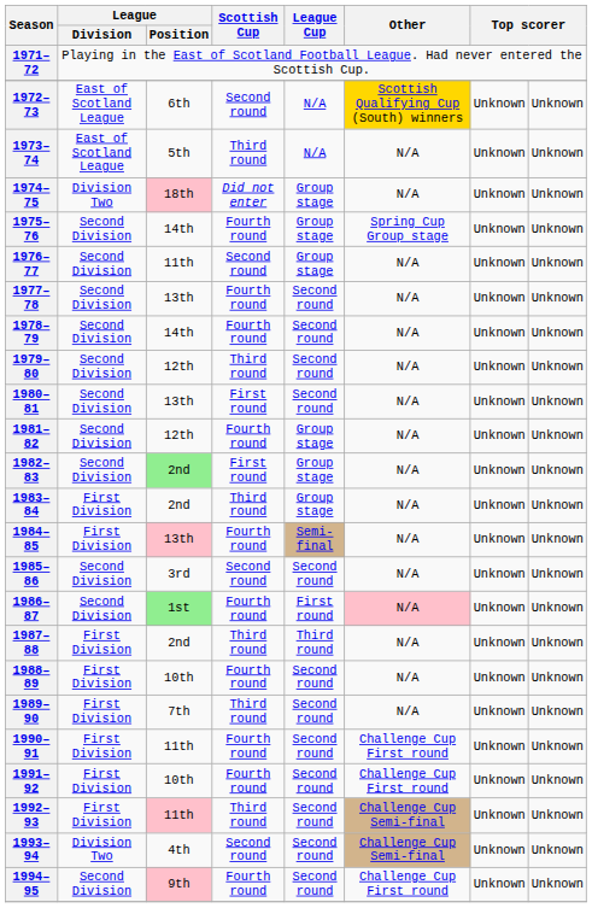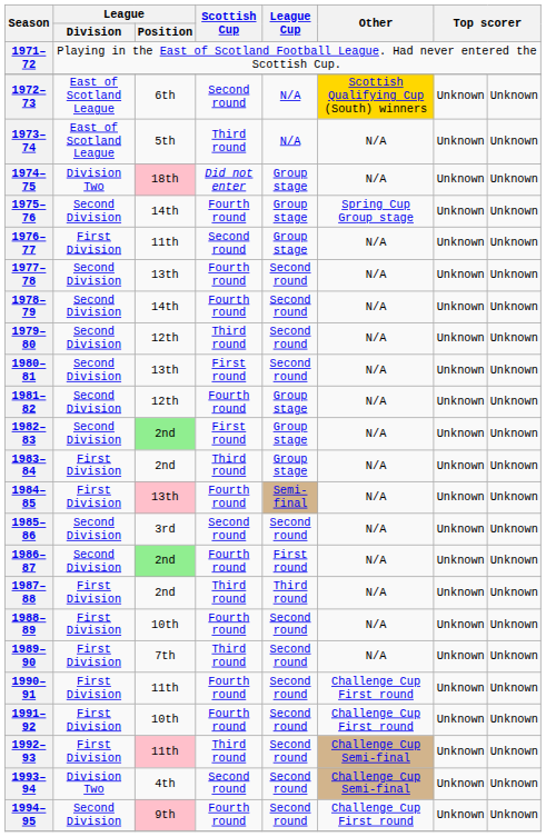 <table class="wikitable" style="text-align: center">
 <tr>
 <th scope="col" rowspan=2>Season</th>
 <th colspan=2>League</th>
 <th scope="col" rowspan=2><a href='#'>Scottish Cup</a></th>
 <th scope="col" rowspan=2><a href='#'>League Cup</a></th>
 <th scope="col" rowspan=2>Other</th>
 <th scope="col" rowspan=2 colspan=2>Top scorer</th>
 </tr>
 <tr>
 <th scope="col">Division</th>
 <th scope="col">Position</th>
 </tr>
 <tr>
 <th scope="row"><a href='#'>1971–72</a></th>
 <td colspan="7">Playing in the <a href='#'>East of Scotland Football League</a>. Had never entered the Scottish Cup.</td>
 </tr>
 <tr>
 </tr>
 <tr>
 <th scope="row"><a href='#'>1972–73</a></th>
 <td><a href='#'>East of Scotland League</a></td>
 <td>6th</td>
 <td><a href='#'>Second round</a></td>
 <td><a href='#'>N/A</a></td>
 <td bgcolor=gold><a href='#'>Scottish Qualifying Cup</a> (South) winners</td>
 <td>Unknown</td>
 <td>Unknown</td>
 </tr>
 <tr>
 <th scope="row"><a href='#'>1973–74</a></th>
 <td><a href='#'>East of Scotland League</a></td>
 <td>5th</td>
 <td><a href='#'>Third round</a></td>
 <td><a href='#'>N/A</a></td>
 <td>N/A</td>
 <td>Unknown</td>
 <td>Unknown</td>
 </tr>
 <tr>
 <th scope="row"><a href='#'>1974–75</a></th>
 <td><a href='#'>Division Two</a></td>
 <td bgcolor=pink>18th</td>
 <td><a href='#'><em>Did not enter</em></a></td>
 <td><a href='#'>Group stage</a></td>
 <td>N/A</td>
 <td>Unknown</td>
 <td>Unknown</td>
 </tr>
 <tr>
 <th scope="row"><a href='#'>1975–76</a></th>
 <td><a href='#'>Second Division</a></td>
 <td>14th</td>
 <td><a href='#'>Fourth round</a></td>
 <td><a href='#'>Group stage</a></td>
 <td><a href='#'>Spring Cup<br>Group stage</a></td>
 <td>Unknown</td>
 <td>Unknown</td>
 </tr>
 <tr>
 <th scope="row"><a href='#'>1976–77</a></th>
-<td><a href='#'>Second Division</a></td>
+<td><a href='#'>First Division</a></td>
 <td>11th</td>
 <td><a href='#'>Second round</a></td>
 <td><a href='#'>Group stage</a></td>
 <td>N/A</td>
 <td>Unknown</td>
 <td>Unknown</td>
 </tr>
 <tr>
 <th scope="row"><a href='#'>1977–78</a></th>
 <td><a href='#'>Second Division</a></td>
 <td>13th</td>
 <td><a href='#'>Fourth round</a></td>
 <td><a href='#'>Second round</a></td>
 <td>N/A</td>
 <td>Unknown</td>
 <td>Unknown</td>
 </tr>
 <tr>
 <th scope="row"><a href='#'>1978–79</a></th>
 <td><a href='#'>Second Division</a></td>
 <td>14th</td>
 <td><a href='#'>Fourth round</a></td>
 <td><a href='#'>Second round</a></td>
 <td>N/A</td>
 <td>Unknown</td>
 <td>Unknown</td>
 </tr>
 <tr>
 <th scope="row"><a href='#'>1979–80</a></th>
 <td><a href='#'>Second Division</a></td>
 <td>12th</td>
 <td><a href='#'>Third round</a></td>
 <td><a href='#'>Second round</a></td>
 <td>N/A</td>
 <td>Unknown</td>
 <td>Unknown</td>
 </tr>
 <tr>
 <th scope="row"><a href='#'>1980–81</a></th>
 <td><a href='#'>Second Division</a></td>
 <td>13th</td>
 <td><a href='#'>First round</a></td>
 <td><a href='#'>Second round</a></td>
 <td>N/A</td>
 <td>Unknown</td>
 <td>Unknown</td>
 </tr>
 <tr>
 <th scope="row"><a href='#'>1981–82</a></th>
 <td><a href='#'>Second Division</a></td>
 <td>12th</td>
 <td><a href='#'>Fourth round</a></td>
 <td><a href='#'>Group stage</a></td>
 <td>N/A</td>
 <td>Unknown</td>
 <td>Unknown</td>
 </tr>
 <tr>
 <th scope="row"><a href='#'>1982–83</a></th>
 <td><a href='#'>Second Division</a></td>
 <td bgcolor=lightgreen>2nd</td>
 <td><a href='#'>First round</a></td>
 <td><a href='#'>Group stage</a></td>
 <td>N/A</td>
 <td>Unknown</td>
 <td>Unknown</td>
 </tr>
 <tr>
 <th scope="row"><a href='#'>1983–84</a></th>
 <td><a href='#'>First Division</a></td>
 <td>2nd</td>
 <td><a href='#'>Third round</a></td>
 <td><a href='#'>Group stage</a></td>
 <td>N/A</td>
 <td>Unknown</td>
 <td>Unknown</td>
 </tr>
 <tr>
 <th scope="row"><a href='#'>1984–85</a></th>
 <td><a href='#'>First Division</a></td>
 <td bgcolor=pink>13th</td>
 <td><a href='#'>Fourth round</a></td>
 <td bgcolor=#D2B48C><a href='#'>Semi-final</a></td>
 <td>N/A</td>
 <td>Unknown</td>
 <td>Unknown</td>
 </tr>
 <tr>
 <th scope="row"><a href='#'>1985–86</a></th>
 <td><a href='#'>Second Division</a></td>
 <td>3rd</td>
 <td><a href='#'>Second round</a></td>
 <td><a href='#'>Second round</a></td>
 <td>N/A</td>
 <td>Unknown</td>
 <td>Unknown</td>
 </tr>
 <tr>
 <th scope="row"><a href='#'>1986–87</a></th>
 <td><a href='#'>Second Division</a></td>
-<td bgcolor=lightgreen>1st</td>
+<td bgcolor=lightgreen>2nd</td>
 <td><a href='#'>Fourth round</a></td>
 <td><a href='#'>First round</a></td>
-<td style="background: pink;">N/A</td>
+<td>N/A</td>
 <td>Unknown</td>
 <td>Unknown</td>
 </tr>
 <tr>
 <th scope="row"><a href='#'>1987–88</a></th>
 <td><a href='#'>First Division</a></td>
 <td>2nd</td>
 <td><a href='#'>Third round</a></td>
 <td><a href='#'>Third round</a></td>
 <td>N/A</td>
 <td>Unknown</td>
 <td>Unknown</td>
 </tr>
 <tr>
 <th scope="row"><a href='#'>1988–89</a></th>
 <td><a href='#'>First Division</a></td>
 <td>10th</td>
 <td><a href='#'>Fourth round</a></td>
 <td><a href='#'>Second round</a></td>
 <td>N/A</td>
 <td>Unknown</td>
 <td>Unknown</td>
 </tr>
 <tr>
 <th scope="row"><a href='#'>1989–90</a></th>
 <td><a href='#'>First Division</a></td>
 <td>7th</td>
 <td><a href='#'>Third round</a></td>
 <td><a href='#'>Second round</a></td>
 <td>N/A</td>
 <td>Unknown</td>
 <td>Unknown</td>
 </tr>
 <tr>
 <th scope="row"><a href='#'>1990–91</a></th>
 <td><a href='#'>First Division</a></td>
 <td>11th</td>
 <td><a href='#'>Fourth round</a></td>
 <td><a href='#'>Second round</a></td>
 <td><a href='#'>Challenge Cup<br>First round</a></td>
 <td>Unknown</td>
 <td>Unknown</td>
 </tr>
 <tr>
 <th scope="row"><a href='#'>1991–92</a></th>
 <td><a href='#'>First Division</a></td>
 <td>10th</td>
 <td><a href='#'>Fourth round</a></td>
 <td><a href='#'>Second round</a></td>
 <td><a href='#'>Challenge Cup<br>First round</a></td>
 <td>Unknown</td>
 <td>Unknown</td>
 </tr>
 <tr>
 <th scope="row"><a href='#'>1992–93</a></th>
 <td><a href='#'>First Division</a></td>
 <td bgcolor=pink>11th</td>
 <td><a href='#'>Third round</a></td>
 <td><a href='#'>Second round</a></td>
 <td bgcolor=#D2B48C><a href='#'>Challenge Cup<br>Semi-final</a></td>
 <td>Unknown</td>
 <td>Unknown</td>
 </tr>
 <tr>
 <th scope="row"><a href='#'>1993–94</a></th>
 <td><a href='#'>Division Two</a></td>
 <td>4th</td>
 <td><a href='#'>Second round</a></td>
 <td><a href='#'>Second round</a></td>
 <td bgcolor=#D2B48C><a href='#'>Challenge Cup<br>Semi-final</a></td>
 <td>Unknown</td>
 <td>Unknown</td>
 </tr>
 <tr>
 <th scope="row"><a href='#'>1994–95</a></th>
 <td><a href='#'>Second Division</a></td>
 <td bgcolor=pink>9th</td>
 <td><a href='#'>Fourth round</a></td>
 <td><a href='#'>Second round</a></td>
 <td><a href='#'>Challenge Cup<br>First round</a></td>
 <td>Unknown</td>
 <td>Unknown</td>
 </tr>
 <tr>
 </tr>
 </table>
